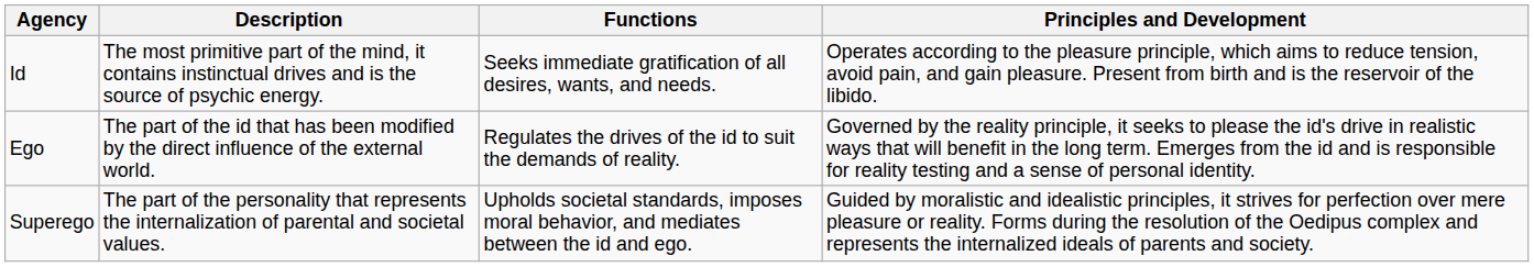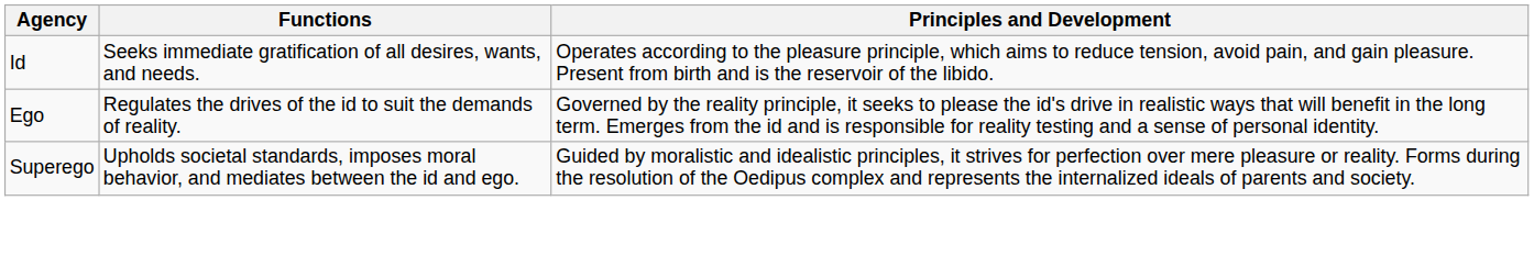 <table class="wikitable">
 <tr>
 <th>Agency</th>
-<th>Description</th>
 <th>Functions</th>
 <th>Principles and Development</th>
 </tr>
 <tr>
 <td>Id</td>
-<td>The most primitive part of the mind, it contains instinctual drives and is the source of psychic energy.</td>
 <td>Seeks immediate gratification of all desires, wants, and needs.</td>
 <td>Operates according to the pleasure principle, which aims to reduce tension, avoid pain, and gain pleasure. Present from birth and is the reservoir of the libido.</td>
 </tr>
 <tr>
 <td>Ego</td>
-<td>The part of the id that has been modified by the direct influence of the external world.</td>
 <td>Regulates the drives of the id to suit the demands of reality.</td>
 <td>Governed by the reality principle, it seeks to please the id's drive in realistic ways that will benefit in the long term. Emerges from the id and is responsible for reality testing and a sense of personal identity.</td>
 </tr>
 <tr>
 <td>Superego</td>
-<td>The part of the personality that represents the internalization of parental and societal values.</td>
 <td>Upholds societal standards, imposes moral behavior, and mediates between the id and ego.</td>
 <td>Guided by moralistic and idealistic principles, it strives for perfection over mere pleasure or reality. Forms during the resolution of the Oedipus complex and represents the internalized ideals of parents and society.</td>
 </tr>
 </table>
